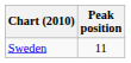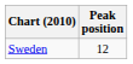 <table class="wikitable">
 <tr>
 <th>Chart (2010)</th>
 <th>Peak<br>position</th>
 </tr>
 <tr>
 <td><a href='#'>Sweden</a></td>
-<td align="center">11</td>
+<td align="center">12</td>
 </tr>
 </table>
